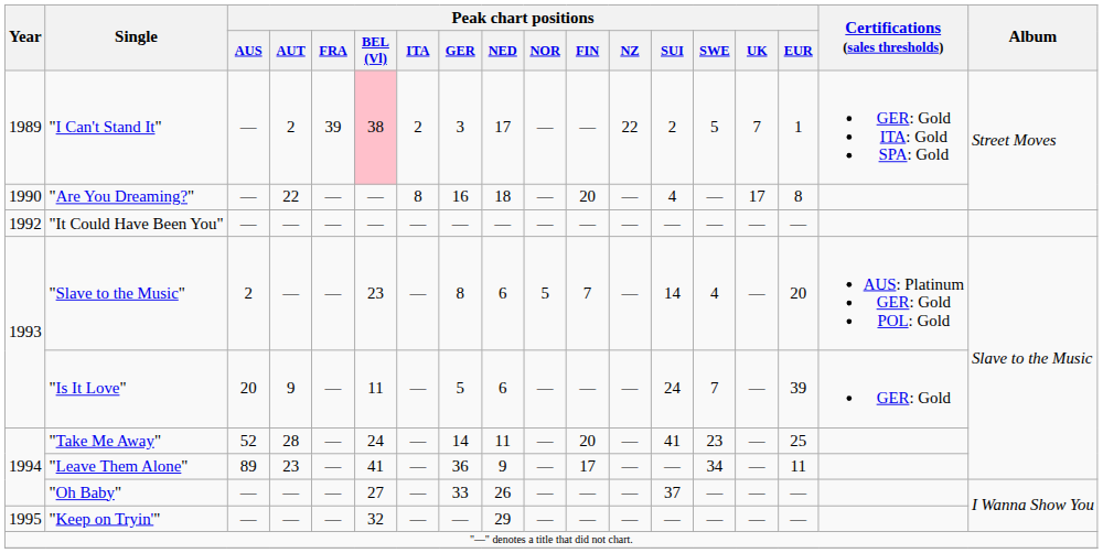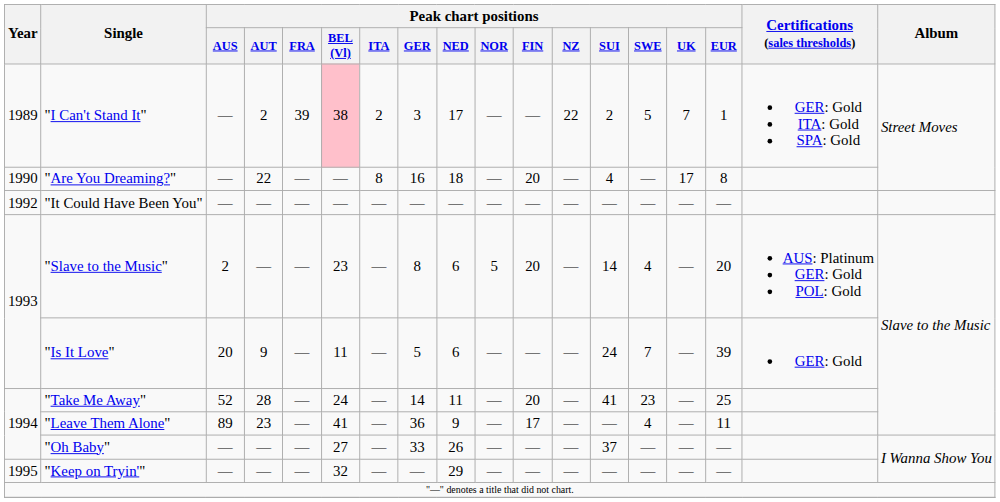 <table class="wikitable" style="text-align:center;">
 <tr>
 <th rowspan="2">Year</th>
 <th rowspan="2">Single</th>
 <th colspan="14">Peak chart positions</th>
 <th rowspan="2"><a href='#'>Certifications</a><br><small>(<a href='#'>sales thresholds</a>)</small></th>
 <th rowspan="2">Album</th>
 </tr>
 <tr style="font-size:smaller;">
 <th width="35"><a href='#'>AUS</a><br></th>
 <th width="35"><a href='#'>AUT</a><br></th>
 <th width="35"><a href='#'>FRA</a><br></th>
 <th width="35"><a href='#'>BEL<br>(Vl)</a><br></th>
 <th width="35"><a href='#'>ITA</a><br></th>
 <th width="35"><a href='#'>GER</a><br></th>
 <th width="35"><a href='#'>NED</a><br></th>
 <th width="35"><a href='#'>NOR</a><br></th>
 <th width="35"><a href='#'>FIN</a><br></th>
 <th width="35"><a href='#'>NZ</a><br></th>
 <th width="35"><a href='#'>SUI</a><br></th>
 <th width="35"><a href='#'>SWE</a><br></th>
 <th width="35"><a href='#'>UK</a><br></th>
 <th width="33"><a href='#'>EUR</a><br></th>
 </tr>
 <tr>
 <td>1989</td>
 <td align="left">"<a href='#'>I Can't Stand It</a>"</td>
 <td>—</td>
 <td>2</td>
 <td>39</td>
 <td style="background: pink;">38</td>
 <td>2</td>
 <td>3</td>
 <td>17</td>
 <td>—</td>
 <td>—</td>
 <td>22</td>
 <td>2</td>
 <td>5</td>
 <td>7</td>
 <td>1</td>
 <td><br><ul><li><a href='#'>GER</a>: Gold</li><li><a href='#'>ITA</a>: Gold</li><li><a href='#'>SPA</a>: Gold</li></ul></td>
 <td align="left" rowspan="2"><em>Street Moves</em></td>
 </tr>
 <tr>
 <td>1990</td>
 <td align="left">"<a href='#'>Are You Dreaming?</a>"</td>
 <td>—</td>
 <td>22</td>
 <td>—</td>
 <td>—</td>
 <td>8</td>
 <td>16</td>
 <td>18</td>
 <td>—</td>
 <td>20</td>
 <td>—</td>
 <td>4</td>
 <td>—</td>
 <td>17</td>
 <td>8</td>
 <td></td>
 </tr>
 <tr>
 <td align="left" rowspan="1">1992</td>
 <td align="left">"It Could Have Been You"</td>
 <td>—</td>
 <td>—</td>
 <td>—</td>
 <td>—</td>
 <td>—</td>
 <td>—</td>
 <td>—</td>
 <td>—</td>
 <td>—</td>
 <td>—</td>
 <td>—</td>
 <td>—</td>
 <td>—</td>
 <td>—</td>
 <td></td>
 <td></td>
 </tr>
 <tr>
 <td rowspan=2>1993</td>
 <td align="left">"<a href='#'>Slave to the Music</a>"</td>
 <td>2</td>
 <td>—</td>
 <td>—</td>
 <td>23</td>
 <td>—</td>
 <td>8</td>
 <td>6</td>
 <td>5</td>
-<td>7</td>
+<td>20</td>
 <td>—</td>
 <td>14</td>
 <td>4</td>
 <td>—</td>
 <td>20</td>
 <td><br><ul><li><a href='#'>AUS</a>: Platinum</li><li><a href='#'>GER</a>: Gold</li><li><a href='#'>POL</a>: Gold</li></ul></td>
 <td align="left" rowspan="4"><em>Slave to the Music</em></td>
 </tr>
 <tr>
 <td align="left">"<a href='#'>Is It Love</a>"</td>
 <td>20</td>
 <td>9</td>
 <td>—</td>
 <td>11</td>
 <td>—</td>
 <td>5</td>
 <td>6</td>
 <td>—</td>
 <td>—</td>
 <td>—</td>
 <td>24</td>
 <td>7</td>
 <td>—</td>
 <td>39</td>
 <td><br><ul><li><a href='#'>GER</a>: Gold</li></ul></td>
 </tr>
 <tr>
 <td rowspan=3>1994</td>
 <td align="left">"<a href='#'>Take Me Away</a>"</td>
 <td>52</td>
 <td>28</td>
 <td>—</td>
 <td>24</td>
 <td>—</td>
 <td>14</td>
 <td>11</td>
 <td>—</td>
 <td>20</td>
 <td>—</td>
 <td>41</td>
 <td>23</td>
 <td>—</td>
 <td>25</td>
 <td></td>
 </tr>
 <tr>
 <td align="left">"<a href='#'>Leave Them Alone</a>"</td>
 <td>89</td>
 <td>23</td>
 <td>—</td>
 <td>41</td>
 <td>—</td>
 <td>36</td>
 <td>9</td>
 <td>—</td>
 <td>17</td>
 <td>—</td>
 <td>—</td>
-<td>34</td>
+<td>4</td>
 <td>—</td>
 <td>11</td>
 <td></td>
 </tr>
 <tr>
 <td align="left">"<a href='#'>Oh Baby</a>"</td>
 <td>—</td>
 <td>—</td>
 <td>—</td>
 <td>27</td>
 <td>—</td>
 <td>33</td>
 <td>26</td>
 <td>—</td>
 <td>—</td>
 <td>—</td>
 <td>37</td>
 <td>—</td>
 <td>—</td>
 <td>—</td>
 <td></td>
 <td align="left" rowspan="2"><em>I Wanna Show You</em></td>
 </tr>
 <tr>
 <td>1995</td>
 <td align="left">"<a href='#'>Keep on Tryin'</a>"</td>
 <td>—</td>
 <td>—</td>
 <td>—</td>
 <td>32</td>
 <td>—</td>
 <td>—</td>
 <td>29</td>
 <td>—</td>
 <td>—</td>
 <td>—</td>
 <td>—</td>
 <td>—</td>
 <td>—</td>
 <td>—</td>
 <td></td>
 </tr>
 <tr>
 <td colspan="18" style="font-size:8pt">"—" denotes a title that did not chart.</td>
 </tr>
 <tr>
 </tr>
 </table>
